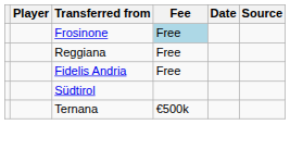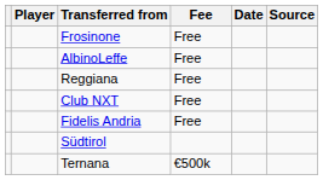 <table class="wikitable plainrowheaders sortable">
 <tr>
 <th></th>
 <th scope="col">Player</th>
 <th>Transferred from</th>
 <th style="width: 65px;">Fee</th>
 <th scope="col">Date</th>
 <th scope="col">Source</th>
 </tr>
 <tr>
 <td align="center"></td>
 <td></td>
 <td> <a href='#'>Frosinone</a></td>
-<td style="background: lightblue;">Free</td>
+<td>Free</td>
+<td></td>
+<td></td>
+</tr>
+<tr>
+<td align="center"></td>
+<td></td>
+<td> <a href='#'>AlbinoLeffe</a></td>
+<td>Free</td>
 <td></td>
 <td></td>
 </tr>
 <tr>
 <td align="center"></td>
 <td></td>
 <td> Reggiana</td>
+<td>Free</td>
+<td></td>
+<td></td>
+</tr>
+<tr>
+<td align="center"></td>
+<td></td>
+<td> <a href='#'>Club NXT</a></td>
 <td>Free</td>
 <td></td>
 <td></td>
 </tr>
 <tr>
 <td align="center"></td>
 <td></td>
 <td> <a href='#'>Fidelis Andria</a></td>
 <td>Free</td>
 <td></td>
 <td></td>
 </tr>
 <tr>
 <td align="center"></td>
 <td></td>
 <td> <a href='#'>Südtirol</a></td>
 <td></td>
 <td></td>
 <td></td>
 </tr>
 <tr>
 <td align="center"></td>
 <td></td>
 <td> Ternana</td>
 <td>€500k</td>
 <td></td>
 <td></td>
 </tr>
 </table>
